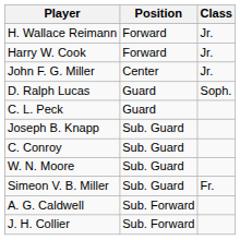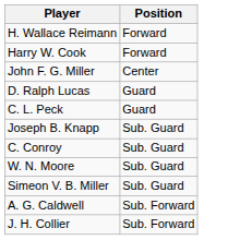 <table class="wikitable sortable">
 <tr>
 <th>Player</th>
 <th>Position</th>
-<th>Class</th>
 </tr>
 <tr>
 <td>H. Wallace Reimann</td>
 <td>Forward</td>
-<td>Jr.</td>
 </tr>
 <tr>
 <td>Harry W. Cook</td>
 <td>Forward</td>
-<td>Jr.</td>
 </tr>
 <tr>
 <td>John F. G. Miller</td>
 <td>Center</td>
-<td>Jr.</td>
 </tr>
 <tr>
 <td>D. Ralph Lucas</td>
 <td>Guard</td>
-<td>Soph.</td>
 </tr>
 <tr>
 <td>C. L. Peck</td>
 <td>Guard</td>
-<td></td>
 </tr>
 <tr>
 <td>Joseph B. Knapp</td>
 <td>Sub. Guard</td>
-<td></td>
 </tr>
 <tr>
 <td>C. Conroy</td>
 <td>Sub. Guard</td>
-<td></td>
 </tr>
 <tr>
 <td>W. N. Moore</td>
 <td>Sub. Guard</td>
-<td></td>
 </tr>
 <tr>
 <td>Simeon V. B. Miller</td>
 <td>Sub. Guard</td>
-<td>Fr.</td>
 </tr>
 <tr>
 <td>A. G. Caldwell</td>
 <td>Sub. Forward</td>
-<td></td>
 </tr>
 <tr>
 <td>J. H. Collier</td>
 <td>Sub. Forward</td>
-<td></td>
 </tr>
 </table>
